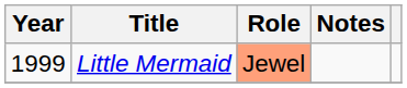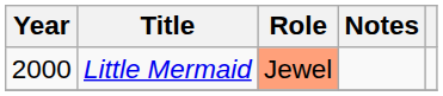 <table class="wikitable sortable" >
 <tr>
 <th>Year</th>
 <th>Title</th>
 <th>Role</th>
 <th class="unsortable">Notes </th>
 <th scope="col" class="unsortable"> </th>
 </tr>
 <tr>
-<td>1999</td>
+<td>2000</td>
 <td><em><a href='#'>Little Mermaid</a></em></td>
 <td style="background: lightsalmon;">Jewel</td>
 <td></td>
 <td></td>
 </tr>
 <tr>
 </tr>
 </table>
